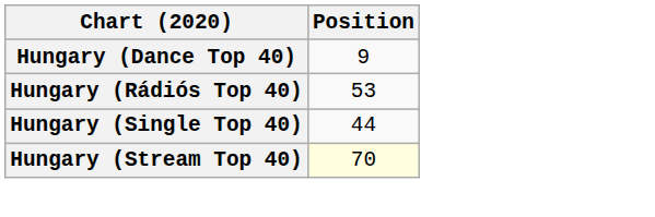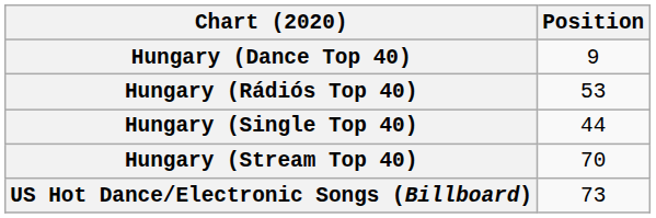 <table class="wikitable sortable plainrowheaders" style="text-align:center">
 <tr>
 <th scope="col">Chart (2020)</th>
 <th scope="col">Position</th>
 </tr>
 <tr>
 <th scope="row">Hungary (Dance Top 40)</th>
 <td>9</td>
 </tr>
 <tr>
 <th scope="row">Hungary (Rádiós Top 40)</th>
 <td>53</td>
 </tr>
 <tr>
 <th scope="row">Hungary (Single Top 40)</th>
 <td>44</td>
 </tr>
 <tr>
 <th scope="row">Hungary (Stream Top 40)</th>
-<td style="background: lightyellow;">70</td>
+<td>70</td>
+</tr>
+<tr>
+<th scope="row">US Hot Dance/Electronic Songs (<em>Billboard</em>)</th>
+<td>73</td>
 </tr>
 </table>
